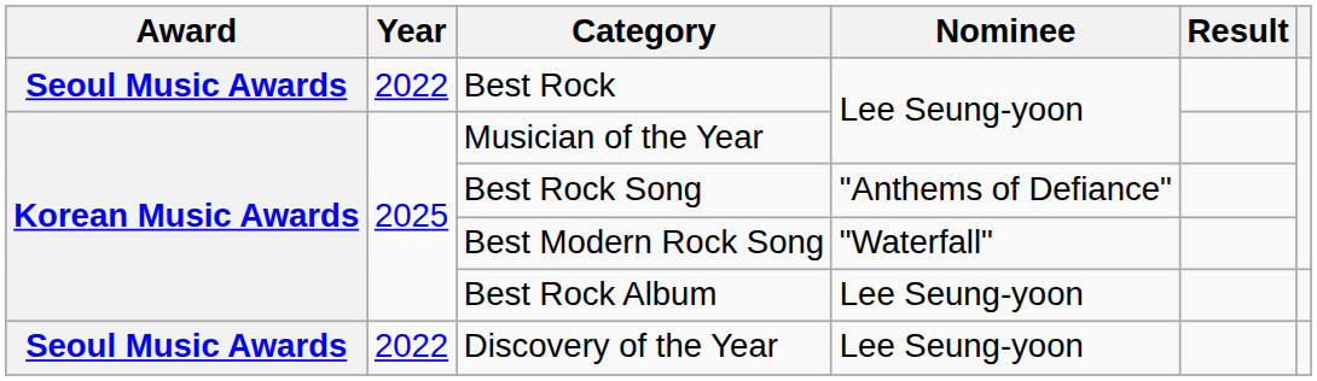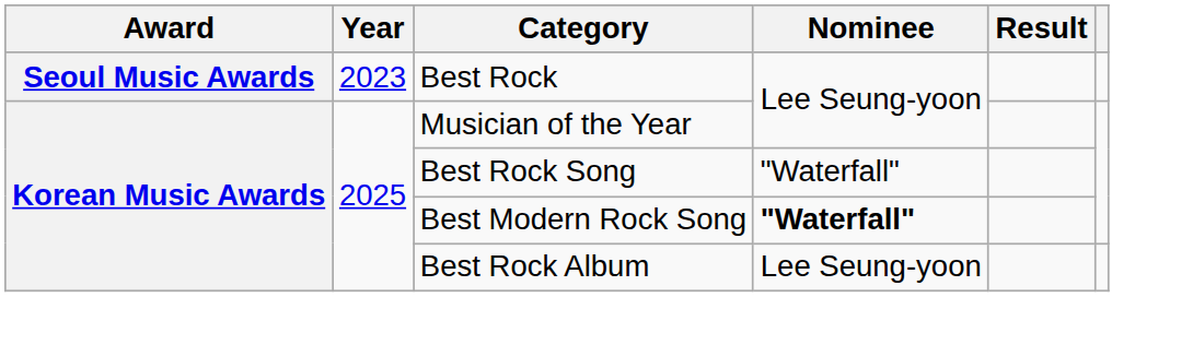 <table class="wikitable sortable plainrowheaders">
 <tr>
 <th scope="col">Award</th>
 <th scope="col">Year</th>
 <th scope="col">Category</th>
 <th scope="col">Nominee</th>
 <th scope="col">Result</th>
 <th scope="col" class="unsortable"></th>
 </tr>
 <tr>
 <th scope="row"><a href='#'>Seoul Music Awards</a></th>
-<td style="text-align:center"><a href='#'>2022</a></td>
+<td style="text-align:center"><a href='#'>2023</a></td>
 <td>Best Rock</td>
 <td rowspan="2">Lee Seung-yoon</td>
 <td></td>
 <td style="text-align:center"></td>
 </tr>
 <tr>
 <th rowspan="4" scope="row"><a href='#'>Korean Music Awards</a></th>
 <td rowspan="4" style="text-align:center"><a href='#'>2025</a></td>
 <td>Musician of the Year</td>
 <td></td>
 <td style="text-align:center" rowspan="3"></td>
 </tr>
 <tr>
 <td>Best Rock Song</td>
-<td>"Anthems of Defiance"</td>
+<td>"Waterfall"</td>
 <td></td>
 </tr>
 <tr>
 <td>Best Modern Rock Song</td>
-<td>"Waterfall"</td>
+<td><strong>"Waterfall"</strong></td>
 <td></td>
 </tr>
 <tr>
 <td>Best Rock Album</td>
 <td>Lee Seung-yoon</td>
 <td></td>
 <td style="text-align:center"></td>
 </tr>
-<tr>
-<th scope="row"><a href='#'>Seoul Music Awards</a></th>
-<td style="text-align:center"><a href='#'>2022</a></td>
-<td>Discovery of the Year</td>
-<td>Lee Seung-yoon</td>
-<td></td>
-<td style="text-align:center"></td>
-</tr>
 </table>
